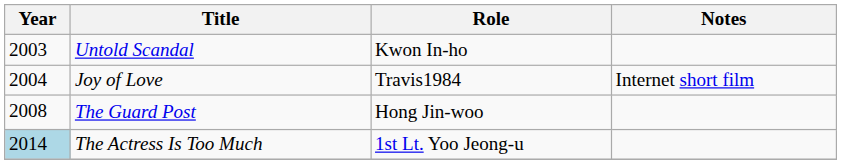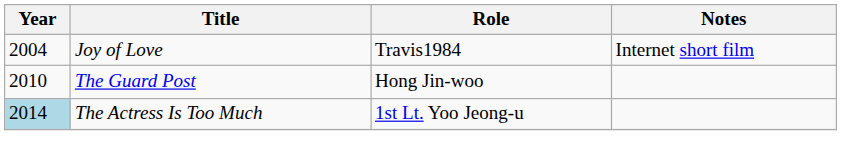 <table class="wikitable" style="width:700px">
 <tr>
 <th width=10>Year</th>
 <th>Title</th>
 <th>Role</th>
 <th>Notes</th>
 </tr>
 <tr>
-<td>2003</td>
-<td><em><a href='#'>Untold Scandal</a></em></td>
-<td>Kwon In-ho</td>
-<td></td>
-</tr>
-<tr>
 <td>2004</td>
 <td><em>Joy of Love</em></td>
 <td>Travis1984</td>
 <td>Internet <a href='#'>short film</a></td>
 </tr>
 <tr>
-<td>2008　</td>
+<td>2010　</td>
 <td><em><a href='#'>The Guard Post</a></em></td>
 <td>Hong Jin-woo</td>
 <td></td>
 </tr>
 <tr>
 <td style="background: lightblue;">2014</td>
 <td><em>The Actress Is Too Much</em></td>
 <td><a href='#'>1st Lt.</a> Yoo Jeong-u</td>
 <td></td>
 </tr>
 <tr>
 </tr>
 </table>
